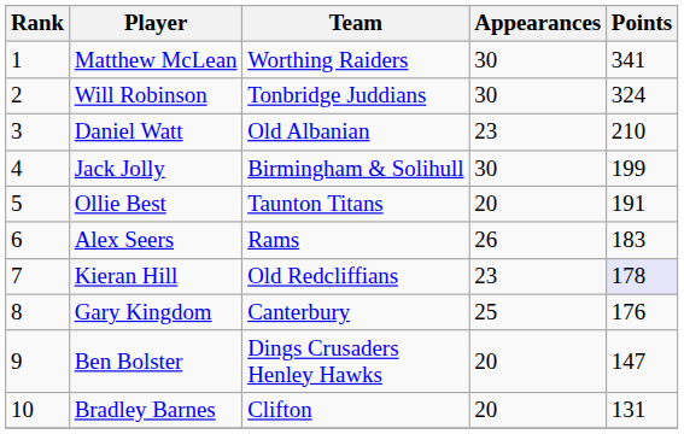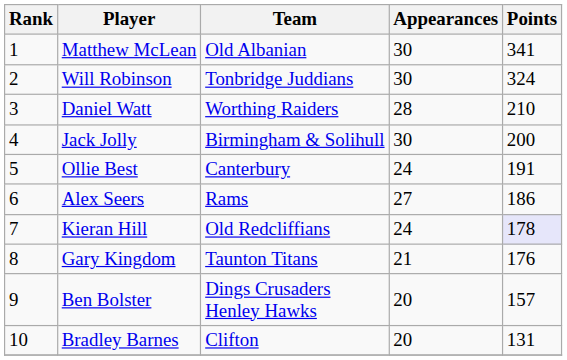 <table class="wikitable">
 <tr>
 <th>Rank</th>
 <th>Player</th>
 <th>Team</th>
 <th>Appearances</th>
 <th>Points</th>
 </tr>
 <tr>
 <td>1</td>
 <td> <a href='#'>Matthew McLean</a></td>
-<td><a href='#'>Worthing Raiders</a></td>
+<td><a href='#'>Old Albanian</a></td>
 <td>30</td>
 <td>341</td>
 </tr>
 <tr>
 <td>2</td>
 <td> <a href='#'>Will Robinson</a></td>
 <td><a href='#'>Tonbridge Juddians</a></td>
 <td>30</td>
 <td>324</td>
 </tr>
 <tr>
 <td>3</td>
 <td> <a href='#'>Daniel Watt</a></td>
-<td><a href='#'>Old Albanian</a></td>
-<td>23</td>
+<td><a href='#'>Worthing Raiders</a></td>
+<td>28</td>
 <td>210</td>
 </tr>
 <tr>
 <td>4</td>
 <td> <a href='#'>Jack Jolly</a></td>
 <td><a href='#'>Birmingham & Solihull</a></td>
 <td>30</td>
-<td>199</td>
+<td>200</td>
 </tr>
 <tr>
 <td>5</td>
 <td> <a href='#'>Ollie Best</a></td>
-<td><a href='#'>Taunton Titans</a></td>
-<td>20</td>
+<td><a href='#'>Canterbury</a></td>
+<td>24</td>
 <td>191</td>
 </tr>
 <tr>
 <td>6</td>
 <td> <a href='#'>Alex Seers</a></td>
 <td><a href='#'>Rams</a></td>
-<td>26</td>
-<td>183</td>
+<td>27</td>
+<td>186</td>
 </tr>
 <tr>
 <td>7</td>
 <td> <a href='#'>Kieran Hill</a></td>
 <td><a href='#'>Old Redcliffians</a></td>
-<td>23</td>
+<td>24</td>
 <td style="background: lavender;">178</td>
 </tr>
 <tr>
 <td>8</td>
 <td> <a href='#'>Gary Kingdom</a></td>
-<td><a href='#'>Canterbury</a></td>
-<td>25</td>
+<td><a href='#'>Taunton Titans</a></td>
+<td>21</td>
 <td>176</td>
 </tr>
 <tr>
 <td>9</td>
 <td> <a href='#'>Ben Bolster</a></td>
 <td><a href='#'>Dings Crusaders</a><br><a href='#'>Henley Hawks</a></td>
 <td>20</td>
-<td>147</td>
+<td>157</td>
 </tr>
 <tr>
 <td>10</td>
 <td> <a href='#'>Bradley Barnes</a></td>
 <td><a href='#'>Clifton</a></td>
 <td>20</td>
 <td>131</td>
 </tr>
 <tr>
 </tr>
 </table>
